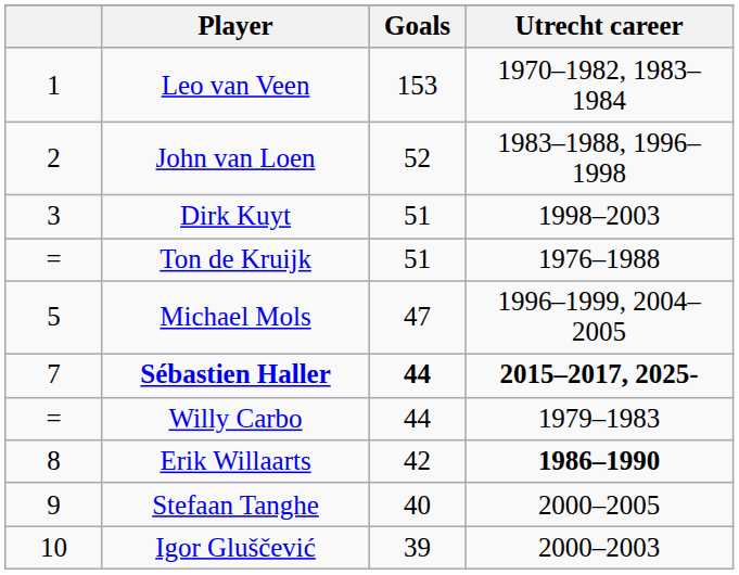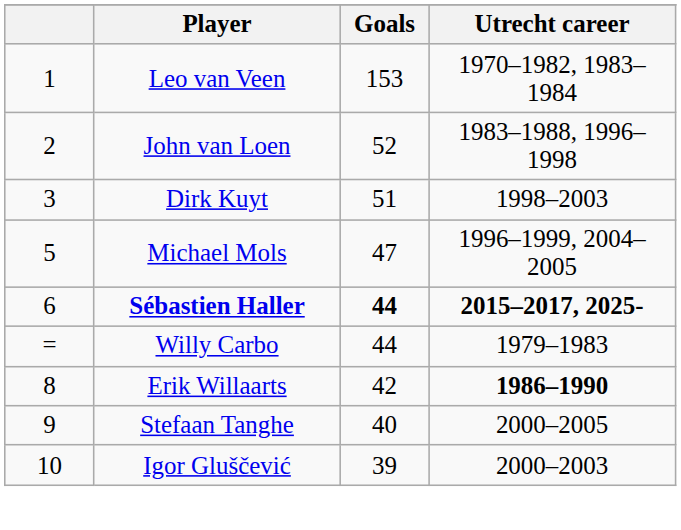 <table class="wikitable" style="text-align: center;">
 <tr>
 </tr>
 <tr>
 <th width=50px></th>
 <th width=150px>Player</th>
 <th width=50px>Goals</th>
 <th width=150px>Utrecht career</th>
 </tr>
 <tr>
 <td>1</td>
 <td><a href='#'>Leo van Veen</a></td>
 <td>153</td>
 <td>1970–1982, 1983–1984</td>
 </tr>
 <tr>
 <td>2</td>
 <td><a href='#'>John van Loen</a></td>
 <td>52</td>
 <td>1983–1988, 1996–1998</td>
 </tr>
 <tr>
 <td>3</td>
 <td><a href='#'>Dirk Kuyt</a></td>
 <td>51</td>
 <td>1998–2003</td>
 </tr>
 <tr>
-<td>=</td>
-<td><a href='#'>Ton de Kruijk</a></td>
-<td>51</td>
-<td>1976–1988</td>
-</tr>
-<tr>
 <td>5</td>
 <td><a href='#'>Michael Mols</a></td>
 <td>47</td>
 <td>1996–1999, 2004–2005</td>
 </tr>
 <tr>
-<td>7</td>
+<td>6</td>
 <td><strong><a href='#'>Sébastien Haller</a></strong></td>
 <td><strong>44</strong></td>
 <td><strong>2015–2017, 2025-</strong></td>
 </tr>
 <tr>
 <td>=</td>
 <td><a href='#'>Willy Carbo</a></td>
 <td>44</td>
 <td>1979–1983</td>
 </tr>
 <tr>
 <td>8</td>
 <td><a href='#'>Erik Willaarts</a></td>
 <td>42</td>
 <td><strong>1986–1990</strong></td>
 </tr>
 <tr>
 <td>9</td>
 <td><a href='#'>Stefaan Tanghe</a></td>
 <td>40</td>
 <td>2000–2005</td>
 </tr>
 <tr>
 <td>10</td>
 <td><a href='#'>Igor Gluščević</a></td>
 <td>39</td>
 <td>2000–2003</td>
 </tr>
 </table>
